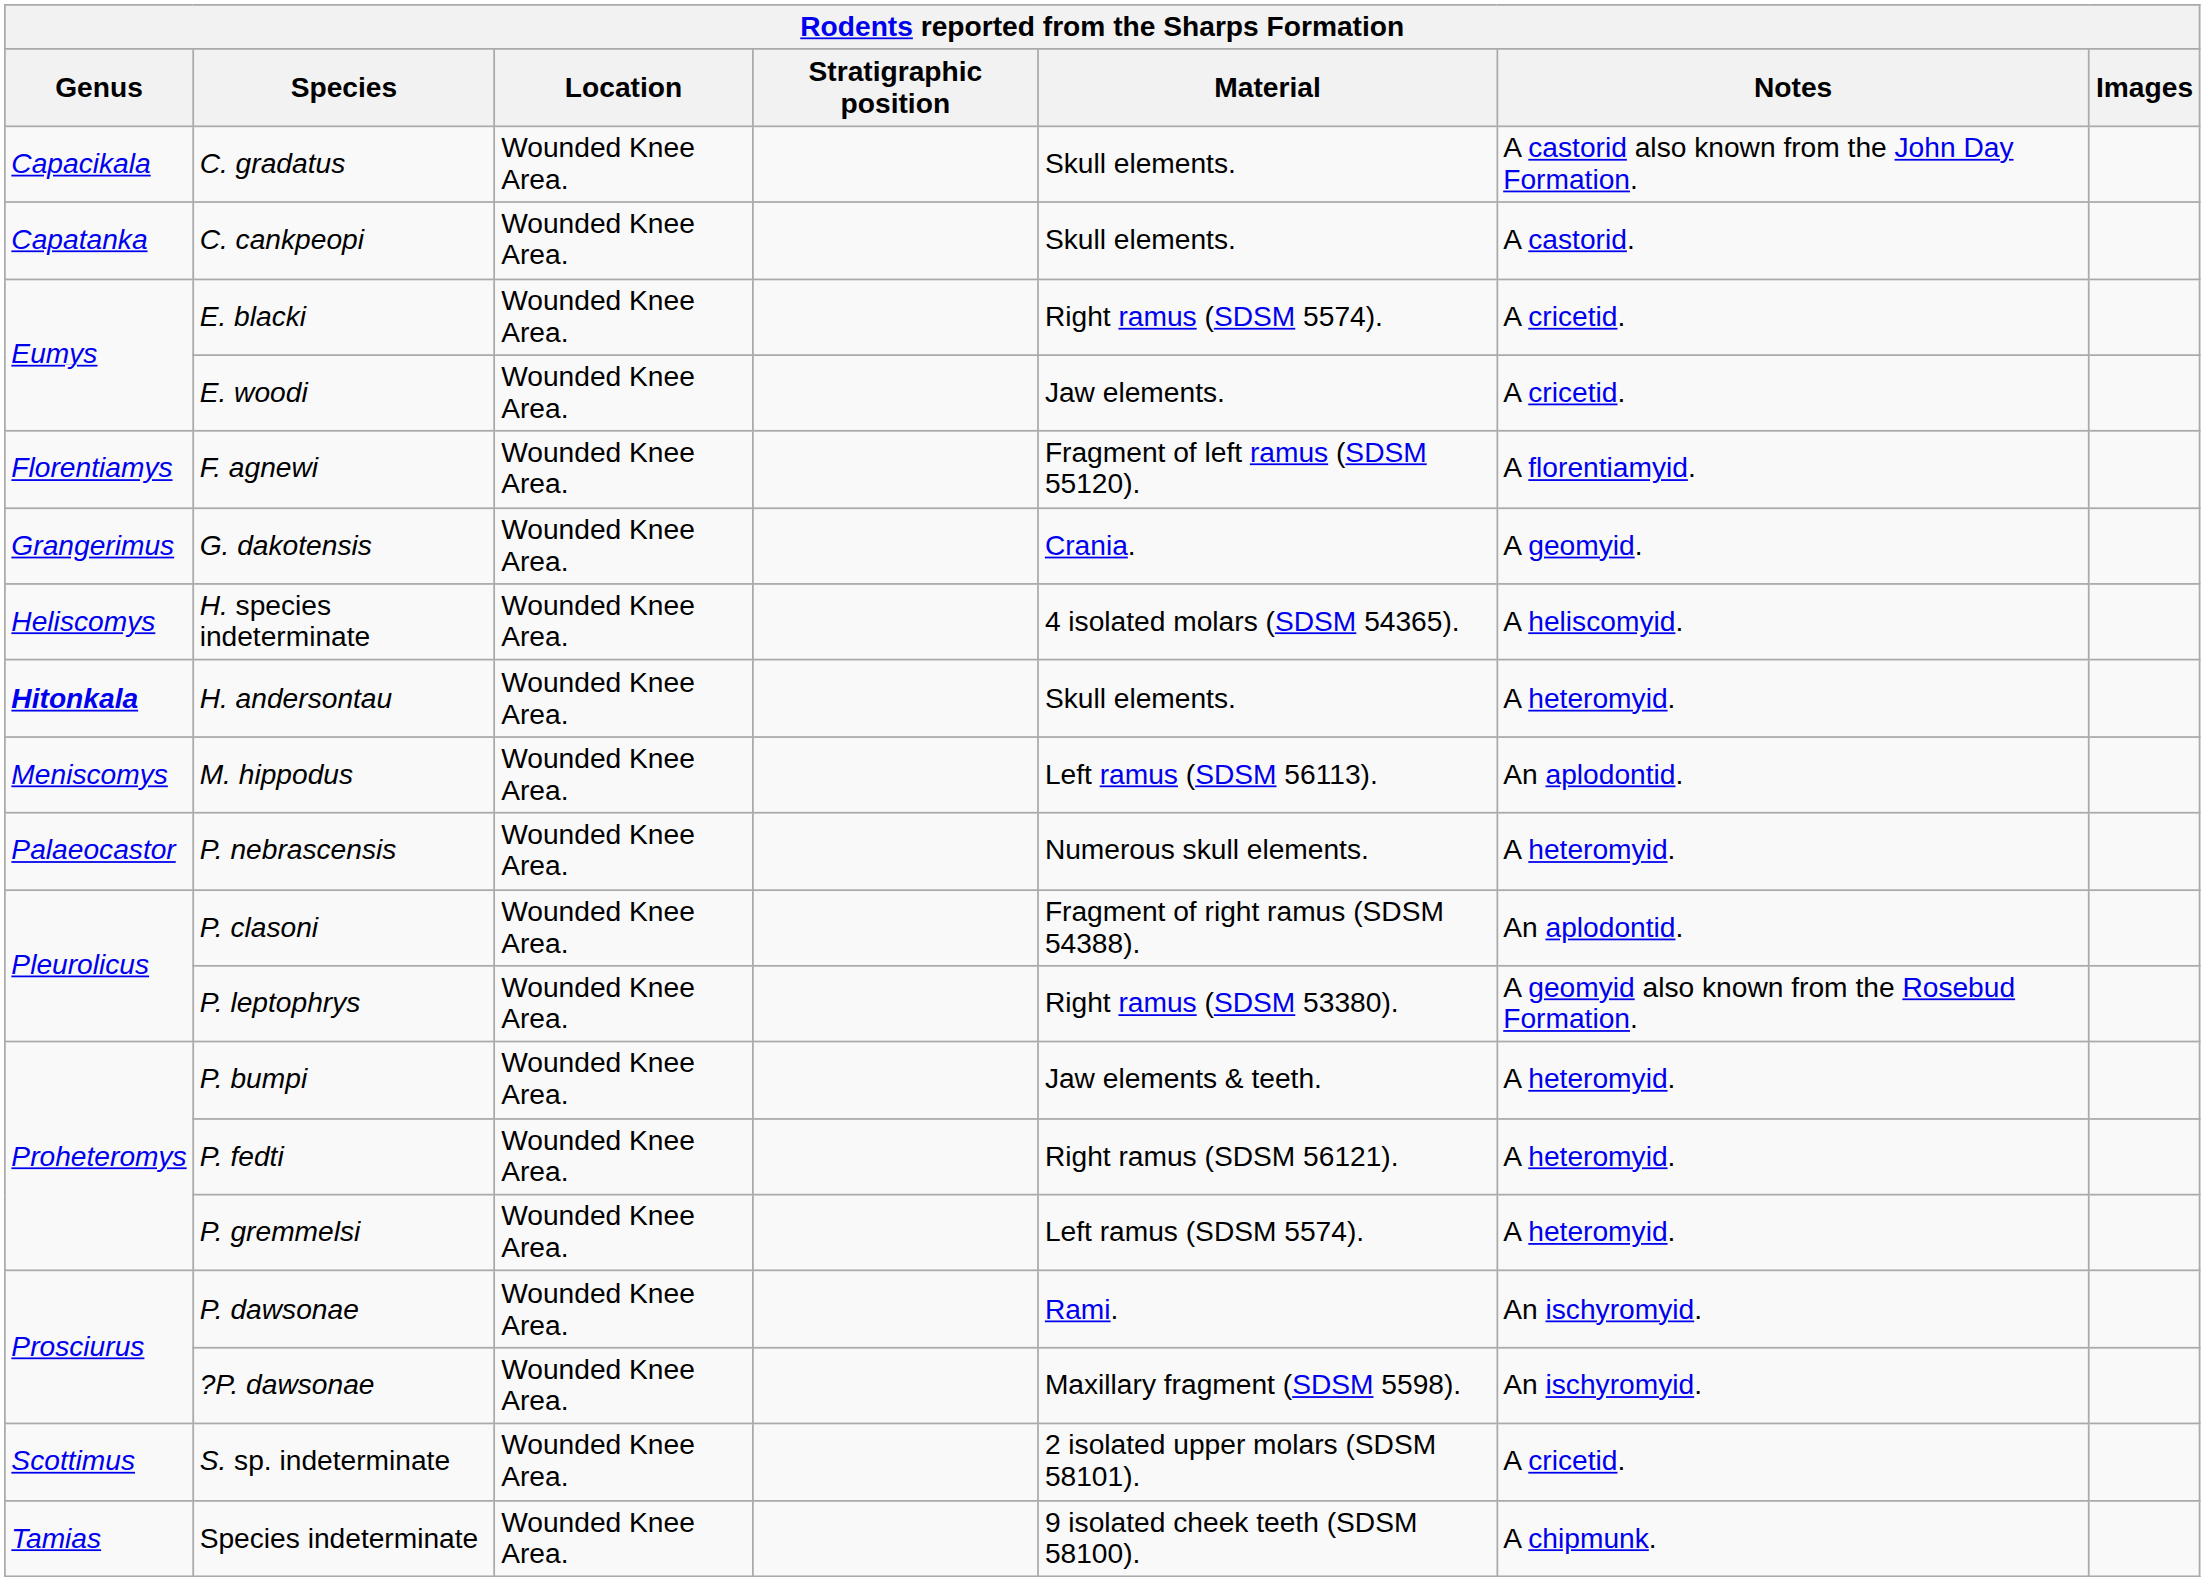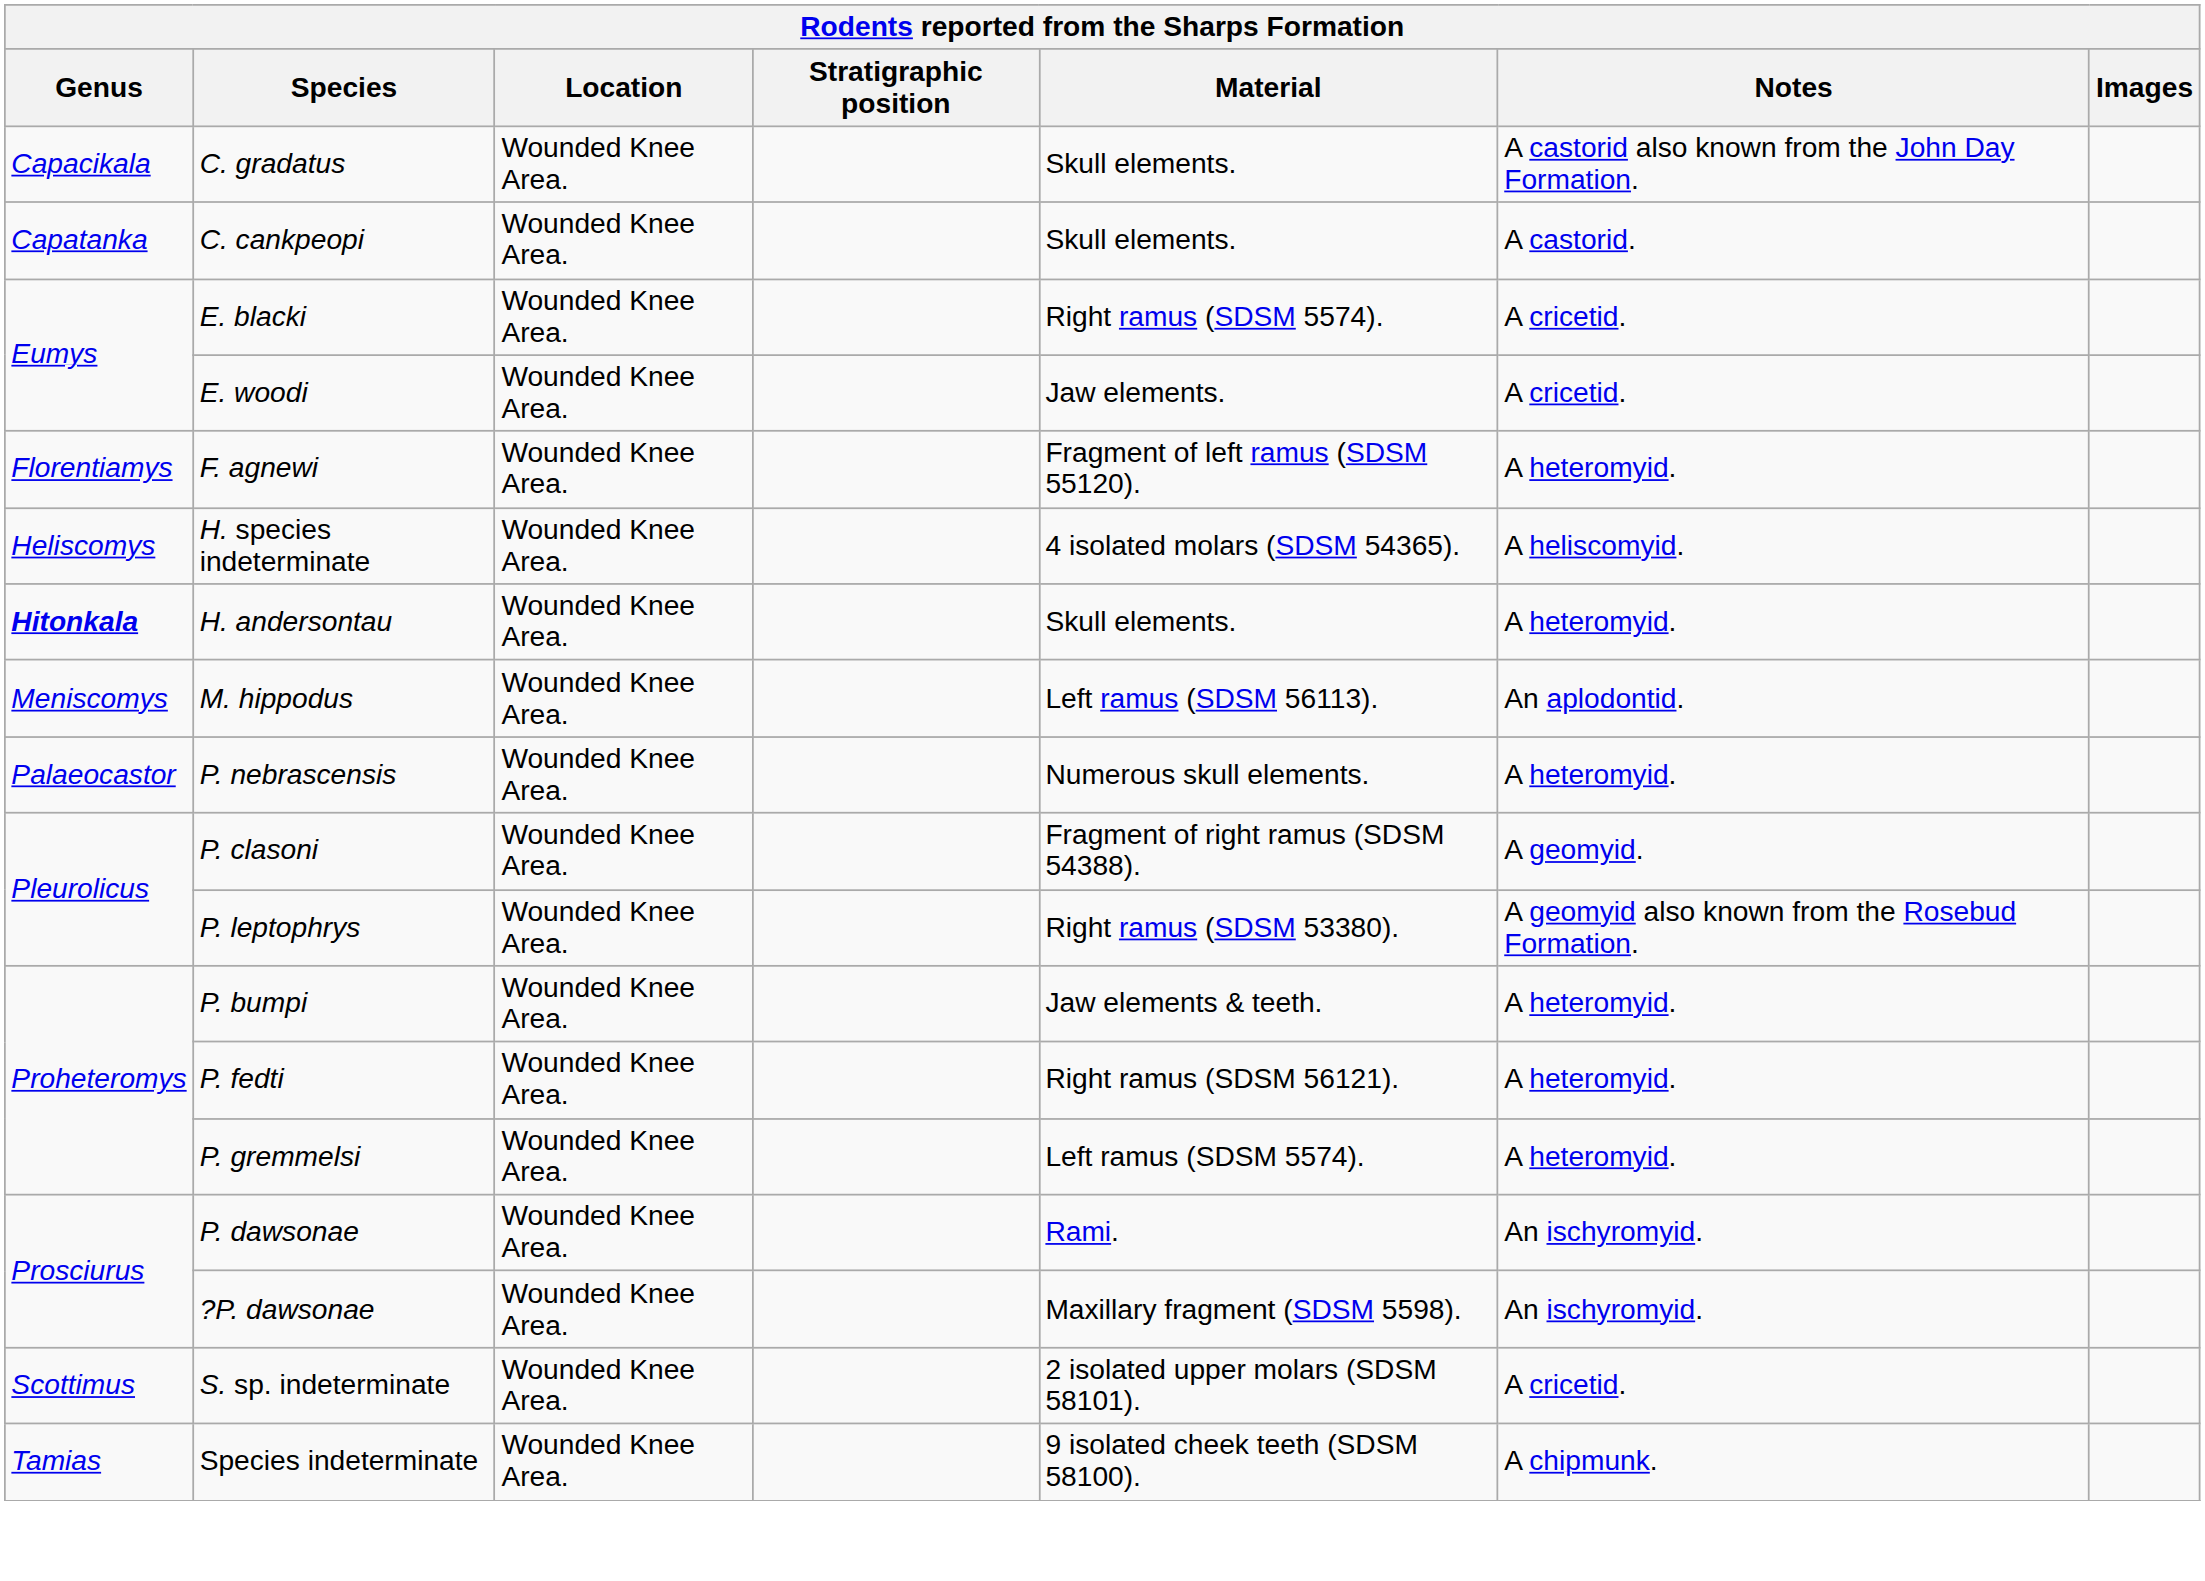 <table class="wikitable" align="center">
 <tr>
 <th colspan="7" align="center"><strong><a href='#'>Rodents</a> reported from the Sharps Formation</strong></th>
 </tr>
 <tr>
 <th>Genus</th>
 <th>Species</th>
 <th>Location</th>
 <th><strong>Stratigraphic position</strong></th>
 <th><strong>Material</strong></th>
 <th>Notes</th>
 <th>Images</th>
 </tr>
 <tr>
 <td><em><a href='#'>Capacikala</a></em></td>
 <td><em>C. gradatus</em></td>
 <td>Wounded Knee Area.</td>
 <td></td>
 <td>Skull elements.</td>
 <td>A <a href='#'>castorid</a> also known from the <a href='#'>John Day Formation</a>.</td>
 <td></td>
 </tr>
 <tr>
 <td><em><a href='#'>Capatanka</a></em></td>
 <td><em>C. cankpeopi</em></td>
 <td>Wounded Knee Area.</td>
 <td></td>
 <td>Skull elements.</td>
 <td>A <a href='#'>castorid</a>.</td>
 <td></td>
 </tr>
 <tr>
 <td rowspan=2><em><a href='#'>Eumys</a></em></td>
 <td><em>E. blacki</em></td>
 <td>Wounded Knee Area.</td>
 <td></td>
 <td>Right <a href='#'>ramus</a> (<a href='#'>SDSM</a> 5574).</td>
 <td>A <a href='#'>cricetid</a>.</td>
 <td></td>
 </tr>
 <tr>
 <td><em>E. woodi</em></td>
 <td>Wounded Knee Area.</td>
 <td></td>
 <td>Jaw elements.</td>
 <td>A <a href='#'>cricetid</a>.</td>
 <td></td>
 </tr>
 <tr>
 <td><em><a href='#'>Florentiamys</a></em></td>
 <td><em>F. agnewi</em></td>
 <td>Wounded Knee Area.</td>
 <td></td>
 <td>Fragment of left <a href='#'>ramus</a> (<a href='#'>SDSM</a> 55120).</td>
-<td>A <a href='#'>florentiamyid</a>.</td>
-<td></td>
-</tr>
-<tr>
-<td><em><a href='#'>Grangerimus</a></em></td>
-<td><em>G. dakotensis</em></td>
-<td>Wounded Knee Area.</td>
-<td></td>
-<td><a href='#'>Crania</a>.</td>
-<td>A <a href='#'>geomyid</a>.</td>
+<td>A <a href='#'>heteromyid</a>.</td>
 <td></td>
 </tr>
 <tr>
 <td><em><a href='#'>Heliscomys</a></em></td>
 <td><em>H.</em> species indeterminate</td>
 <td>Wounded Knee Area.</td>
 <td></td>
 <td>4 isolated molars (<a href='#'>SDSM</a> 54365).</td>
 <td>A <a href='#'>heliscomyid</a>.</td>
 <td></td>
 </tr>
 <tr>
 <td><strong><em><a href='#'>Hitonkala</a></em></strong></td>
 <td><em>H. andersontau</em></td>
 <td>Wounded Knee Area.</td>
 <td></td>
 <td>Skull elements.</td>
 <td>A <a href='#'>heteromyid</a>.</td>
 <td></td>
 </tr>
 <tr>
 <td><em><a href='#'>Meniscomys</a></em></td>
 <td><em>M. hippodus</em></td>
 <td>Wounded Knee Area.</td>
 <td></td>
 <td>Left <a href='#'>ramus</a> (<a href='#'>SDSM</a> 56113).</td>
 <td>An <a href='#'>aplodontid</a>.</td>
 <td></td>
 </tr>
 <tr>
 <td><em><a href='#'>Palaeocastor</a></em></td>
 <td><em>P. nebrascensis</em></td>
 <td>Wounded Knee Area.</td>
 <td></td>
 <td>Numerous skull elements.</td>
 <td>A <a href='#'>heteromyid</a>.</td>
 <td></td>
 </tr>
 <tr>
 <td rowspan="2"><em><a href='#'>Pleurolicus</a></em></td>
 <td><em>P. clasoni</em></td>
 <td>Wounded Knee Area.</td>
 <td></td>
 <td>Fragment of right ramus (SDSM 54388).</td>
-<td>An <a href='#'>aplodontid</a>.</td>
+<td>A <a href='#'>geomyid</a>.</td>
 <td></td>
 </tr>
 <tr>
 <td><em>P. leptophrys</em></td>
 <td>Wounded Knee Area.</td>
 <td></td>
 <td>Right <a href='#'>ramus</a> (<a href='#'>SDSM</a> 53380).</td>
 <td>A <a href='#'>geomyid</a> also known from the <a href='#'>Rosebud Formation</a>.</td>
 <td></td>
 </tr>
 <tr>
 <td rowspan="3"><em><a href='#'>Proheteromys</a></em></td>
 <td><em>P. bumpi</em></td>
 <td>Wounded Knee Area.</td>
 <td></td>
 <td>Jaw elements & teeth.</td>
 <td>A <a href='#'>heteromyid</a>.</td>
 <td></td>
 </tr>
 <tr>
 <td><em>P. fedti</em></td>
 <td>Wounded Knee Area.</td>
 <td></td>
 <td>Right ramus (SDSM 56121).</td>
 <td>A <a href='#'>heteromyid</a>.</td>
 <td></td>
 </tr>
 <tr>
 <td><em>P. gremmelsi</em></td>
 <td>Wounded Knee Area.</td>
 <td></td>
 <td>Left ramus (SDSM 5574).</td>
 <td>A <a href='#'>heteromyid</a>.</td>
 <td></td>
 </tr>
 <tr>
 <td rowspan="2"><em><a href='#'>Prosciurus</a></em></td>
 <td><em>P. dawsonae</em></td>
 <td>Wounded Knee Area.</td>
 <td></td>
 <td><a href='#'>Rami</a>.</td>
 <td>An <a href='#'>ischyromyid</a>.</td>
 <td></td>
 </tr>
 <tr>
 <td><em>?P. dawsonae</em></td>
 <td>Wounded Knee Area.</td>
 <td></td>
 <td>Maxillary fragment (<a href='#'>SDSM</a> 5598).</td>
 <td>An <a href='#'>ischyromyid</a>.</td>
 <td></td>
 </tr>
 <tr>
 <td><em><a href='#'>Scottimus</a></em></td>
 <td><em>S.</em> sp. indeterminate</td>
 <td>Wounded Knee Area.</td>
 <td></td>
 <td>2 isolated upper molars (SDSM 58101).</td>
 <td>A <a href='#'>cricetid</a>.</td>
 <td></td>
 </tr>
 <tr>
 <td><em><a href='#'>Tamias</a></em></td>
 <td>Species indeterminate</td>
 <td>Wounded Knee Area.</td>
 <td></td>
 <td>9 isolated cheek teeth (SDSM 58100).</td>
 <td>A <a href='#'>chipmunk</a>.</td>
 <td></td>
 </tr>
 <tr>
 </tr>
 </table>
